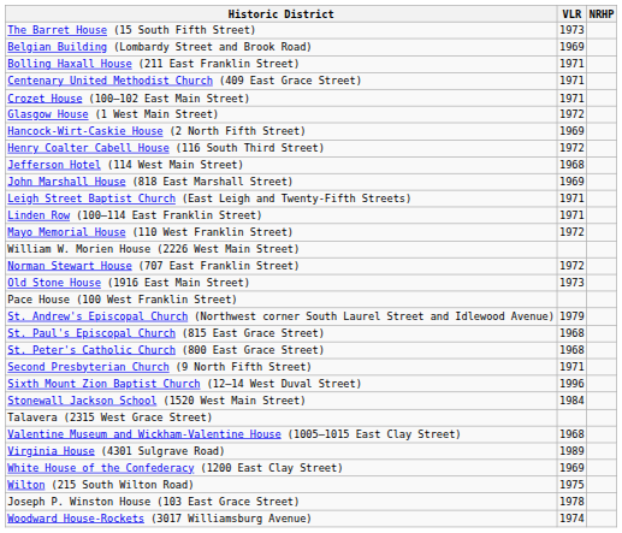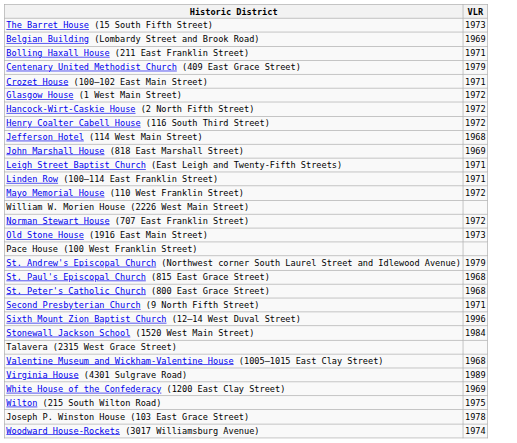 <table class="wikitable">
 <tr>
 <th>Historic District</th>
 <th>VLR</th>
-<th>NRHP</th>
 </tr>
 <tr>
 <td><a href='#'>The Barret House</a> (15 South Fifth Street)</td>
 <td>1973</td>
-<td></td>
 </tr>
 <tr>
 <td><a href='#'>Belgian Building</a> (Lombardy Street and Brook Road)</td>
 <td>1969</td>
-<td></td>
 </tr>
 <tr>
 <td><a href='#'>Bolling Haxall House</a> (211 East Franklin Street)</td>
 <td>1971</td>
-<td></td>
 </tr>
 <tr>
 <td><a href='#'>Centenary United Methodist Church</a> (409 East Grace Street)</td>
-<td>1971</td>
-<td></td>
+<td>1979</td>
 </tr>
 <tr>
 <td><a href='#'>Crozet House</a> (100–102 East Main Street)</td>
 <td>1971</td>
-<td></td>
 </tr>
 <tr>
 <td><a href='#'>Glasgow House</a> (1 West Main Street)</td>
 <td>1972</td>
-<td></td>
 </tr>
 <tr>
 <td><a href='#'>Hancock-Wirt-Caskie House</a> (2 North Fifth Street)</td>
-<td>1969</td>
-<td> </td>
+<td>1972</td>
 </tr>
 <tr>
 <td><a href='#'>Henry Coalter Cabell House</a> (116 South Third Street)</td>
 <td>1972</td>
-<td></td>
 </tr>
 <tr>
 <td><a href='#'>Jefferson Hotel</a> (114 West Main Street)</td>
 <td>1968</td>
-<td></td>
 </tr>
 <tr>
 <td><a href='#'>John Marshall House</a> (818 East Marshall Street)</td>
 <td>1969</td>
-<td></td>
 </tr>
 <tr>
 <td><a href='#'>Leigh Street Baptist Church</a> (East Leigh and Twenty-Fifth Streets)</td>
 <td>1971</td>
-<td></td>
 </tr>
 <tr>
 <td><a href='#'>Linden Row</a> (100–114 East Franklin Street)</td>
 <td>1971</td>
-<td></td>
 </tr>
 <tr>
 <td><a href='#'>Mayo Memorial House</a> (110 West Franklin Street)</td>
 <td>1972</td>
-<td></td>
 </tr>
 <tr>
 <td>William W. Morien House (2226 West Main Street)</td>
-<td></td>
 <td></td>
 </tr>
 <tr>
 <td><a href='#'>Norman Stewart House</a> (707 East Franklin Street)</td>
 <td>1972</td>
-<td></td>
 </tr>
 <tr>
 <td><a href='#'>Old Stone House</a> (1916 East Main Street)</td>
 <td>1973</td>
-<td></td>
 </tr>
 <tr>
 <td>Pace House (100 West Franklin Street)</td>
-<td></td>
 <td></td>
 </tr>
 <tr>
 <td><a href='#'>St. Andrew's Episcopal Church</a> (Northwest corner South Laurel Street and Idlewood Avenue)</td>
 <td>1979</td>
-<td></td>
 </tr>
 <tr>
 <td><a href='#'>St. Paul's Episcopal Church</a> (815 East Grace Street)</td>
 <td>1968</td>
-<td></td>
 </tr>
 <tr>
 <td><a href='#'>St. Peter's Catholic Church</a> (800 East Grace Street)</td>
 <td>1968</td>
-<td></td>
 </tr>
 <tr>
 <td><a href='#'>Second Presbyterian Church</a> (9 North Fifth Street)</td>
 <td>1971</td>
-<td></td>
 </tr>
 <tr>
 <td><a href='#'>Sixth Mount Zion Baptist Church</a> (12–14 West Duval Street)</td>
 <td>1996</td>
-<td></td>
 </tr>
 <tr>
 <td><a href='#'>Stonewall Jackson School</a> (1520 West Main Street)</td>
 <td>1984</td>
-<td></td>
 </tr>
 <tr>
 <td>Talavera (2315 West Grace Street)</td>
-<td></td>
 <td></td>
 </tr>
 <tr>
 <td><a href='#'>Valentine Museum and Wickham-Valentine House</a> (1005–1015 East Clay Street)</td>
 <td>1968</td>
-<td></td>
 </tr>
 <tr>
 <td><a href='#'>Virginia House</a> (4301 Sulgrave Road)</td>
 <td>1989</td>
-<td></td>
 </tr>
 <tr>
 <td><a href='#'>White House of the Confederacy</a> (1200 East Clay Street)</td>
 <td>1969</td>
-<td></td>
 </tr>
 <tr>
 <td><a href='#'>Wilton</a> (215 South Wilton Road)</td>
 <td>1975</td>
-<td></td>
 </tr>
 <tr>
 <td>Joseph P. Winston House (103 East Grace Street)</td>
 <td>1978</td>
-<td></td>
 </tr>
 <tr>
 <td><a href='#'>Woodward House-Rockets</a> (3017 Williamsburg Avenue)</td>
 <td>1974</td>
-<td></td>
 </tr>
 </table>
